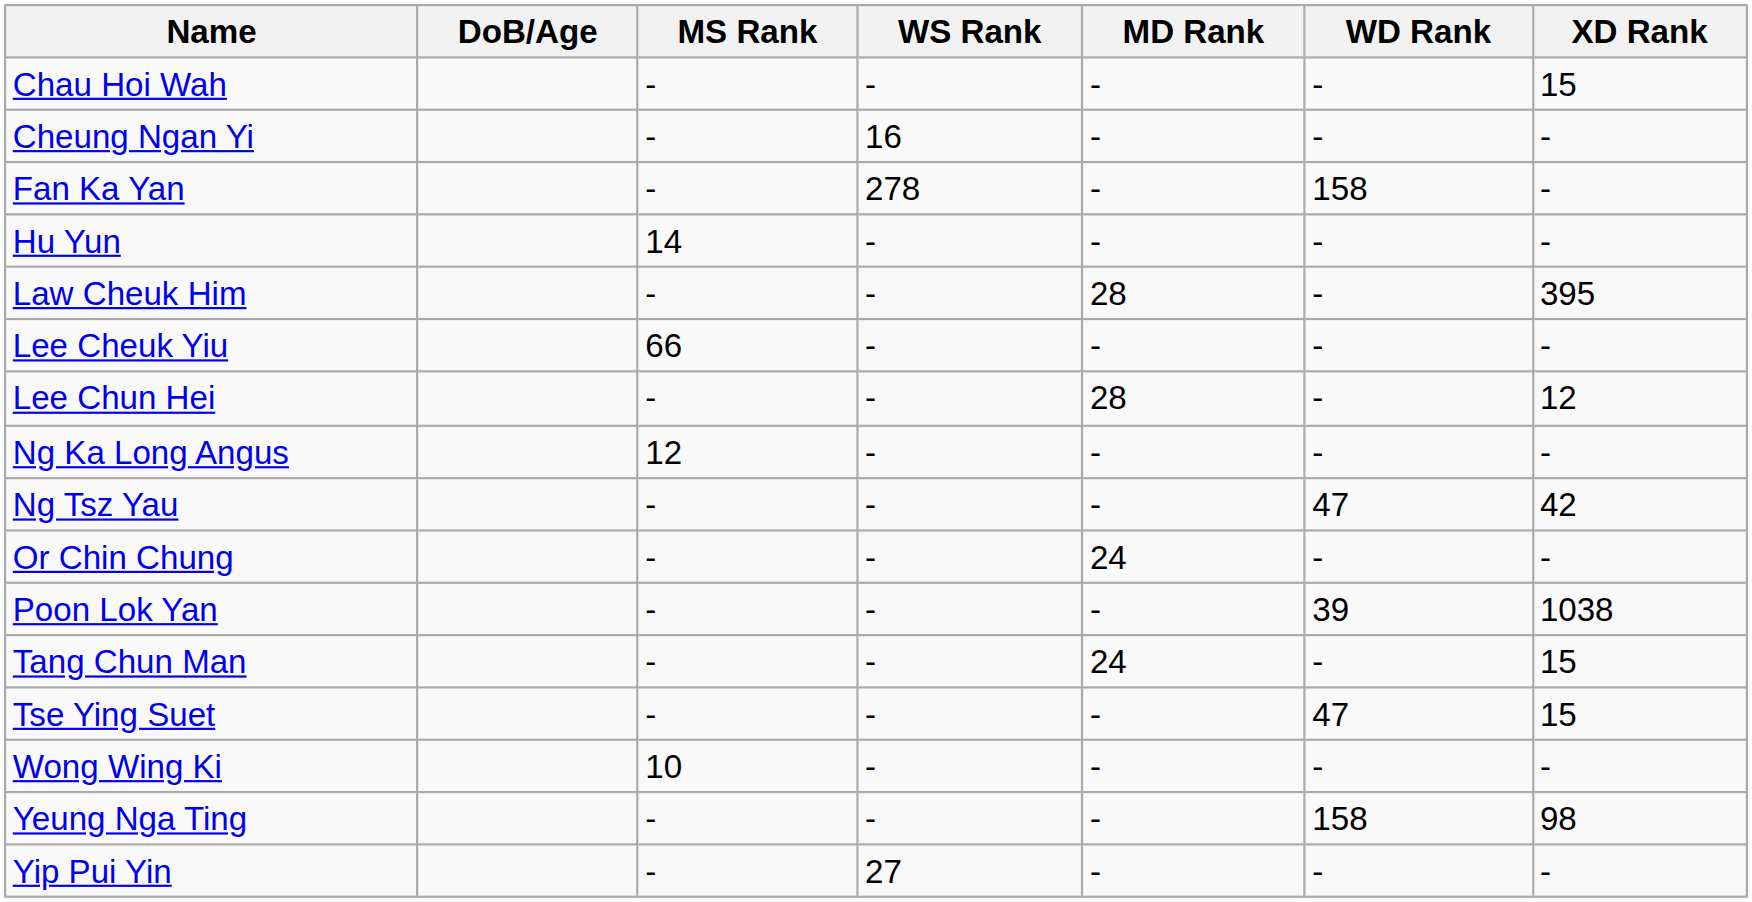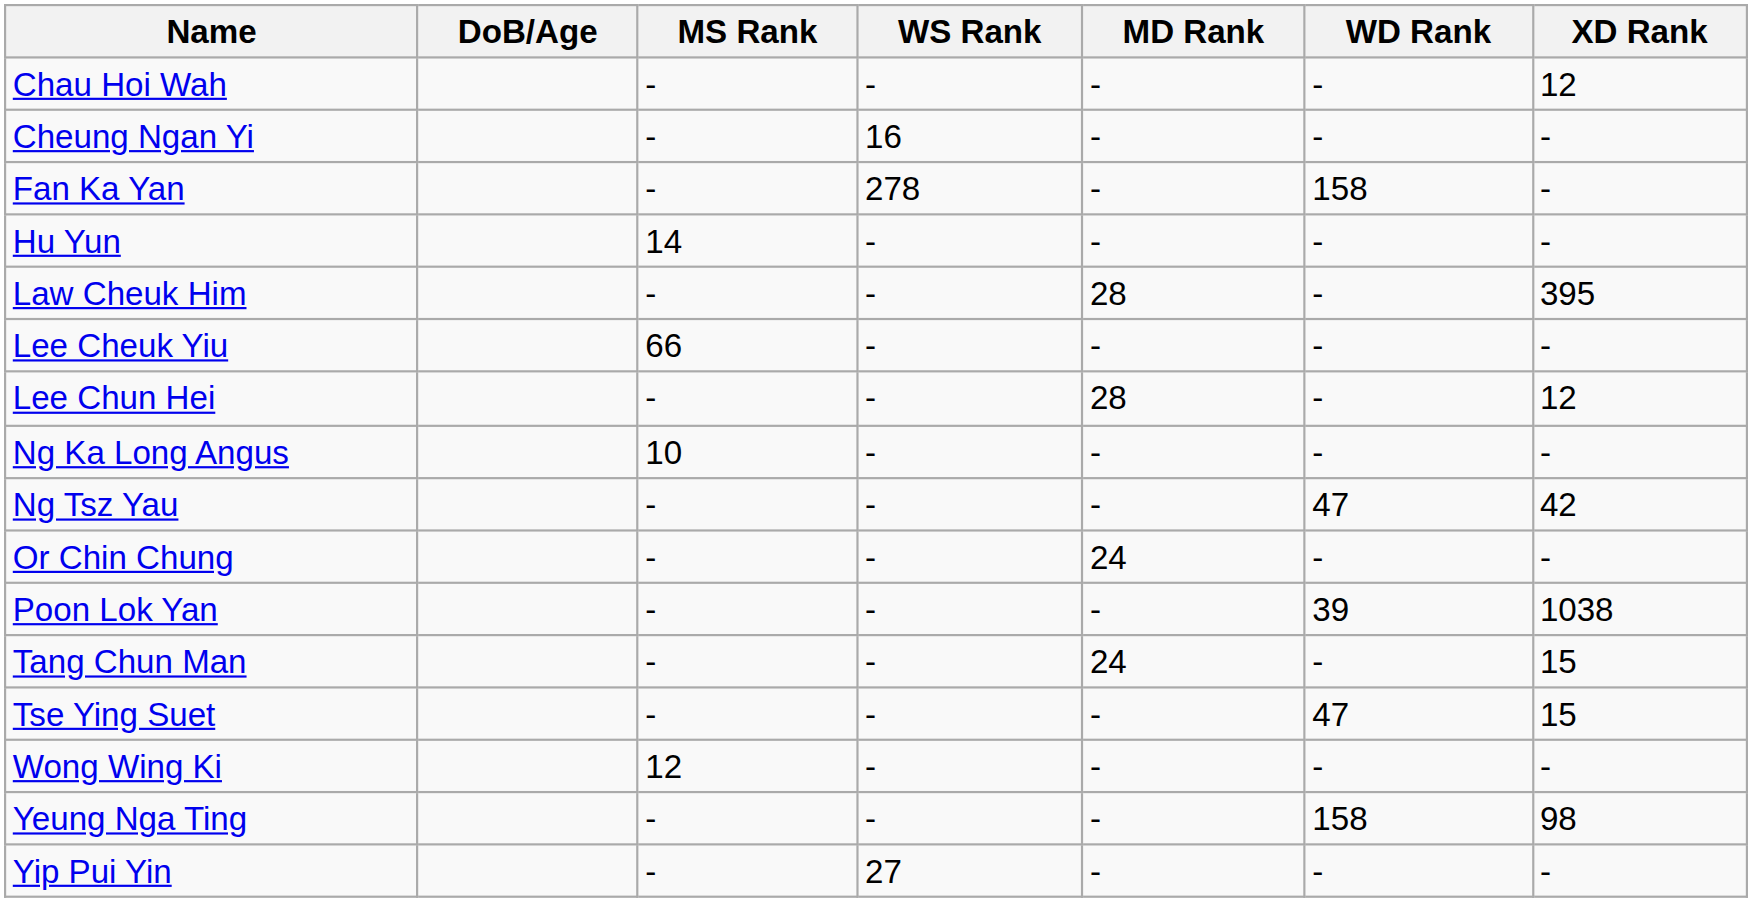 <table class="wikitable"  style="width:800px; font-size:95%;">
 <tr>
 <th align="left">Name</th>
 <th align="left">DoB/Age</th>
 <th align="left">MS Rank</th>
 <th align="left">WS Rank</th>
 <th align="left">MD Rank</th>
 <th align="left">WD Rank</th>
 <th align="left">XD Rank</th>
 </tr>
 <tr>
 <td><a href='#'>Chau Hoi Wah</a></td>
 <td></td>
 <td>-</td>
 <td>-</td>
 <td>-</td>
 <td>-</td>
-<td>15</td>
+<td>12</td>
 </tr>
 <tr>
 <td><a href='#'>Cheung Ngan Yi</a></td>
 <td></td>
 <td>-</td>
 <td>16</td>
 <td>-</td>
 <td>-</td>
 <td>-</td>
 </tr>
 <tr>
 <td><a href='#'>Fan Ka Yan</a></td>
 <td></td>
 <td>-</td>
 <td>278</td>
 <td>-</td>
 <td>158</td>
 <td>-</td>
 </tr>
 <tr>
 <td><a href='#'>Hu Yun</a></td>
 <td></td>
 <td>14</td>
 <td>-</td>
 <td>-</td>
 <td>-</td>
 <td>-</td>
 </tr>
 <tr>
 <td><a href='#'>Law Cheuk Him</a></td>
 <td></td>
 <td>-</td>
 <td>-</td>
 <td>28</td>
 <td>-</td>
 <td>395</td>
 </tr>
 <tr>
 <td><a href='#'>Lee Cheuk Yiu</a></td>
 <td></td>
 <td>66</td>
 <td>-</td>
 <td>-</td>
 <td>-</td>
 <td>-</td>
 </tr>
 <tr>
 <td><a href='#'>Lee Chun Hei</a></td>
 <td></td>
 <td>-</td>
 <td>-</td>
 <td>28</td>
 <td>-</td>
 <td>12</td>
 </tr>
 <tr>
 <td><a href='#'>Ng Ka Long Angus</a></td>
 <td></td>
-<td>12</td>
+<td>10</td>
 <td>-</td>
 <td>-</td>
 <td>-</td>
 <td>-</td>
 </tr>
 <tr>
 <td><a href='#'>Ng Tsz Yau</a></td>
 <td></td>
 <td>-</td>
 <td>-</td>
 <td>-</td>
 <td>47</td>
 <td>42</td>
 </tr>
 <tr>
 <td><a href='#'>Or Chin Chung</a></td>
 <td></td>
 <td>-</td>
 <td>-</td>
 <td>24</td>
 <td>-</td>
 <td>-</td>
 </tr>
 <tr>
 <td><a href='#'>Poon Lok Yan</a></td>
 <td></td>
 <td>-</td>
 <td>-</td>
 <td>-</td>
 <td>39</td>
 <td>1038</td>
 </tr>
 <tr>
 <td><a href='#'>Tang Chun Man</a></td>
 <td></td>
 <td>-</td>
 <td>-</td>
 <td>24</td>
 <td>-</td>
 <td>15</td>
 </tr>
 <tr>
 <td><a href='#'>Tse Ying Suet</a></td>
 <td></td>
 <td>-</td>
 <td>-</td>
 <td>-</td>
 <td>47</td>
 <td>15</td>
 </tr>
 <tr>
 <td><a href='#'>Wong Wing Ki</a></td>
 <td></td>
-<td>10</td>
+<td>12</td>
 <td>-</td>
 <td>-</td>
 <td>-</td>
 <td>-</td>
 </tr>
 <tr>
 <td><a href='#'>Yeung Nga Ting</a></td>
 <td></td>
 <td>-</td>
 <td>-</td>
 <td>-</td>
 <td>158</td>
 <td>98</td>
 </tr>
 <tr>
 <td><a href='#'>Yip Pui Yin</a></td>
 <td></td>
 <td>-</td>
 <td>27</td>
 <td>-</td>
 <td>-</td>
 <td>-</td>
 </tr>
 </table>
